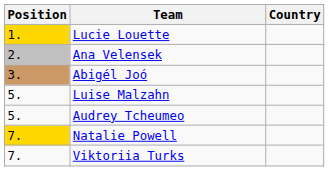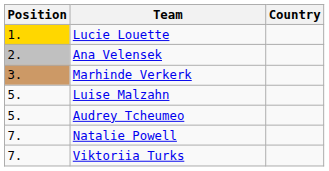 <table class=wikitable>
 <tr>
 <th width=10>Position</th>
 <th width=200>Team</th>
 <th>Country</th>
 </tr>
 <tr>
 <td bgcolor=gold>1.</td>
 <td><a href='#'>Lucie Louette</a></td>
 <td></td>
 </tr>
 <tr>
 <td bgcolor="silver">2.</td>
 <td><a href='#'>Ana Velensek</a></td>
 <td></td>
 </tr>
 <tr>
 <td bgcolor="CC9966">3.</td>
-<td><a href='#'>Abigél Joó</a></td>
+<td><a href='#'>Marhinde Verkerk</a></td>
 <td></td>
 </tr>
 <tr>
 <td>5.</td>
 <td><a href='#'>Luise Malzahn</a></td>
 <td></td>
 </tr>
 <tr>
 <td>5.</td>
 <td><a href='#'>Audrey Tcheumeo</a></td>
 <td></td>
 </tr>
 <tr>
-<td style="background: gold;">7.</td>
+<td>7.</td>
 <td><a href='#'>Natalie Powell</a></td>
 <td></td>
 </tr>
 <tr>
 <td>7.</td>
 <td><a href='#'>Viktoriia Turks</a></td>
 <td></td>
 </tr>
 </table>
